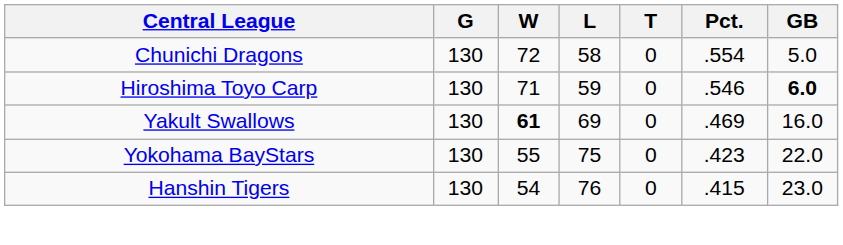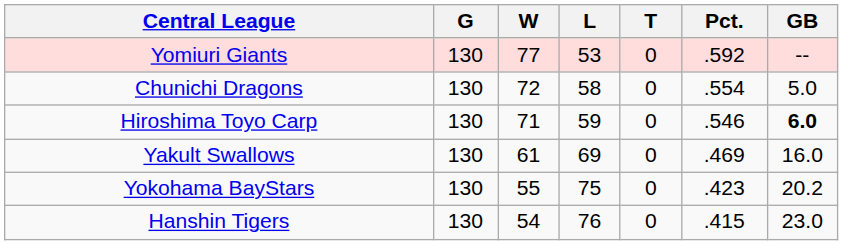 <table class="wikitable"  style="width:50%; text-align:center;">
 <tr>
 <th style="width:35%;"><a href='#'>Central League</a></th>
 <th style="width:5%;">G</th>
 <th style="width:5%;">W</th>
 <th style="width:5%;">L</th>
 <th style="width:5%;">T</th>
 <th style="width:7%;">Pct.</th>
 <th style="width:5%;">GB</th>
+</tr>
+<tr style="background:#fdd;">
+<td><a href='#'>Yomiuri Giants</a></td>
+<td>130</td>
+<td>77</td>
+<td>53</td>
+<td>0</td>
+<td>.592</td>
+<td>--</td>
 </tr>
 <tr align=center>
 <td><a href='#'>Chunichi Dragons</a></td>
 <td>130</td>
 <td>72</td>
 <td>58</td>
 <td>0</td>
 <td>.554</td>
 <td>5.0</td>
 </tr>
 <tr align=center>
 <td><a href='#'>Hiroshima Toyo Carp</a></td>
 <td>130</td>
 <td>71</td>
 <td>59</td>
 <td>0</td>
 <td>.546</td>
 <td><strong>6.0</strong></td>
 </tr>
 <tr align=center>
 <td><a href='#'>Yakult Swallows</a></td>
 <td>130</td>
-<td><strong>61</strong></td>
+<td>61</td>
 <td>69</td>
 <td>0</td>
 <td>.469</td>
 <td>16.0</td>
 </tr>
 <tr align=center>
 <td><a href='#'>Yokohama BayStars</a></td>
 <td>130</td>
 <td>55</td>
 <td>75</td>
 <td>0</td>
 <td>.423</td>
-<td>22.0</td>
+<td>20.2</td>
 </tr>
 <tr align=center>
 <td><a href='#'>Hanshin Tigers</a></td>
 <td>130</td>
 <td>54</td>
 <td>76</td>
 <td>0</td>
 <td>.415</td>
 <td>23.0</td>
 </tr>
 </table>
